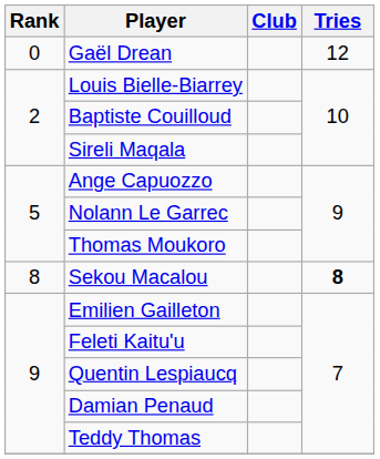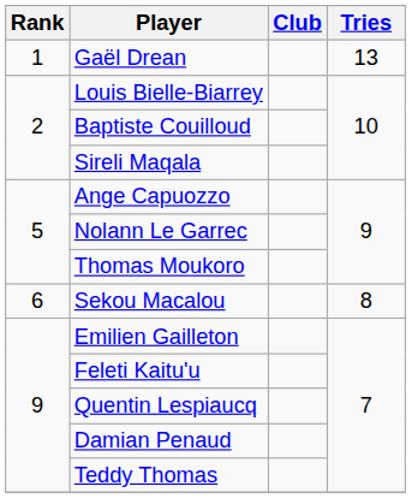 <table class="wikitable" style="text-align:center">
 <tr>
 <th>Rank</th>
 <th>Player</th>
 <th><a href='#'>Club</a></th>
 <th style="width:50px;"><a href='#'>Tries</a></th>
 </tr>
 <tr>
-<td>0</td>
+<td>1</td>
 <td align=left> <a href='#'>Gaël Drean</a></td>
 <td align=left></td>
-<td>12</td>
+<td>13</td>
 </tr>
 <tr>
 <td rowspan=3>2</td>
 <td align=left> <a href='#'>Louis Bielle-Biarrey</a></td>
 <td align=left></td>
 <td rowspan=3>10</td>
 </tr>
 <tr>
 <td align=left> <a href='#'>Baptiste Couilloud</a></td>
 <td align=left></td>
 </tr>
 <tr>
 <td align=left> <a href='#'>Sireli Maqala</a></td>
 <td align=left></td>
 </tr>
 <tr>
 <td rowspan=3>5</td>
 <td align=left> <a href='#'>Ange Capuozzo</a></td>
 <td align=left></td>
 <td rowspan=3>9</td>
 </tr>
 <tr>
 <td align=left> <a href='#'>Nolann Le Garrec</a></td>
 <td align=left></td>
 </tr>
 <tr>
 <td align=left> <a href='#'>Thomas Moukoro</a></td>
 <td align=left></td>
 </tr>
 <tr>
-<td>8</td>
+<td>6</td>
 <td align=left> <a href='#'>Sekou Macalou</a></td>
 <td align=left></td>
-<td><strong>8</strong></td>
+<td>8</td>
 </tr>
 <tr>
 <td rowspan=5>9</td>
 <td align=left> <a href='#'>Emilien Gailleton</a></td>
 <td align=left></td>
 <td rowspan=5>7</td>
 </tr>
 <tr>
 <td align=left> <a href='#'>Feleti Kaitu'u</a></td>
 <td align=left></td>
 </tr>
 <tr>
 <td align=left> <a href='#'>Quentin Lespiaucq</a></td>
 <td align=left></td>
 </tr>
 <tr>
 <td align=left> <a href='#'>Damian Penaud</a></td>
 <td align=left></td>
 </tr>
 <tr>
 <td align=left> <a href='#'>Teddy Thomas</a></td>
 <td align=left></td>
 </tr>
 <tr>
 </tr>
 </table>
